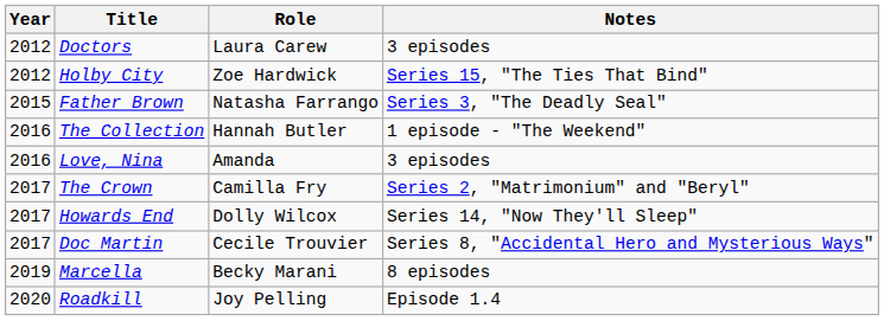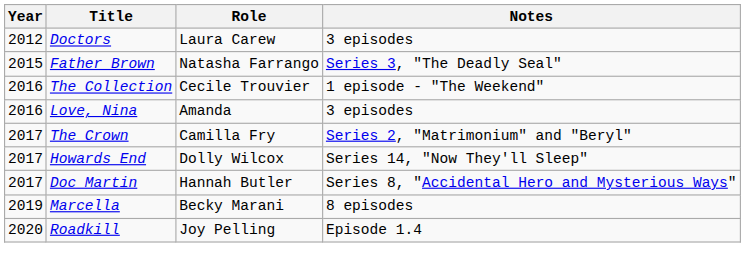 <table class="wikitable sortable">
 <tr>
 <th>Year</th>
 <th>Title</th>
 <th>Role</th>
 <th>Notes</th>
 </tr>
 <tr>
 <td>2012</td>
 <td><em><a href='#'>Doctors</a></em></td>
 <td>Laura Carew</td>
 <td>3 episodes</td>
 </tr>
 <tr>
-<td>2012</td>
-<td><em><a href='#'>Holby City</a></em></td>
-<td>Zoe Hardwick</td>
-<td><a href='#'>Series 15</a>, "The Ties That Bind"</td>
-</tr>
-<tr>
 <td>2015</td>
 <td><em><a href='#'>Father Brown</a></em></td>
 <td>Natasha Farrango</td>
 <td><a href='#'>Series 3</a>, "The Deadly Seal"</td>
 </tr>
 <tr>
 <td>2016</td>
 <td><em><a href='#'>The Collection</a></em></td>
-<td>Hannah Butler</td>
+<td>Cecile Trouvier</td>
 <td>1 episode - "The Weekend"</td>
 </tr>
 <tr>
 <td>2016</td>
 <td><em><a href='#'>Love, Nina</a></em></td>
 <td>Amanda</td>
 <td>3 episodes</td>
 </tr>
 <tr>
 <td>2017</td>
 <td><em><a href='#'>The Crown</a></em></td>
 <td>Camilla Fry</td>
 <td><a href='#'>Series 2</a>, "Matrimonium" and "Beryl"</td>
 </tr>
 <tr>
 <td>2017</td>
 <td><em><a href='#'>Howards End</a></em></td>
 <td>Dolly Wilcox</td>
 <td>Series 14, "Now They'll Sleep"</td>
 </tr>
 <tr>
 <td>2017</td>
 <td><em><a href='#'>Doc Martin</a></em></td>
-<td>Cecile Trouvier</td>
+<td>Hannah Butler</td>
 <td>Series 8, "<a href='#'>Accidental Hero and Mysterious Ways</a>"</td>
 </tr>
 <tr>
 <td>2019</td>
 <td><em><a href='#'>Marcella</a></em></td>
 <td>Becky Marani</td>
 <td>8 episodes</td>
 </tr>
 <tr>
 <td>2020</td>
 <td><em><a href='#'>Roadkill</a></em></td>
 <td>Joy Pelling</td>
 <td>Episode 1.4</td>
 </tr>
 </table>
